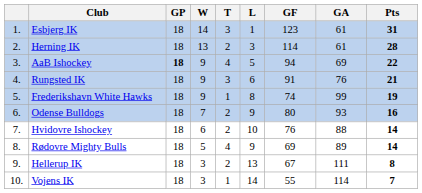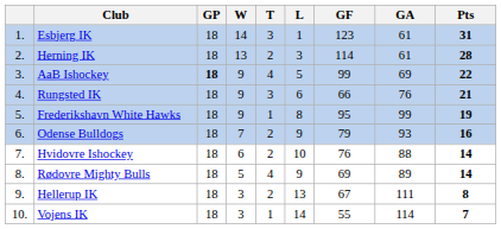 <table class="wikitable">
 <tr>
 <th width="30"></th>
 <th width="200">Club</th>
 <th width="30">GP</th>
 <th width="30">W</th>
 <th width="30">T</th>
 <th width="30">L</th>
 <th width="70">GF</th>
 <th width="70">GA</th>
 <th width="70">Pts</th>
 </tr>
 <tr bgcolor="#BCD2EE" align="center">
 <td>1.</td>
 <td align="left"><a href='#'>Esbjerg IK</a></td>
 <td>18</td>
 <td>14</td>
 <td>3</td>
 <td>1</td>
 <td>123</td>
 <td>61</td>
 <td><strong>31</strong></td>
 </tr>
 <tr bgcolor="#BCD2EE" align="center">
 <td>2.</td>
 <td align="left"><a href='#'>Herning IK</a></td>
 <td>18</td>
 <td>13</td>
 <td>2</td>
 <td>3</td>
 <td>114</td>
 <td>61</td>
 <td><strong>28</strong></td>
 </tr>
 <tr bgcolor="#BCD2EE" align="center">
 <td>3.</td>
 <td align="left"><a href='#'>AaB Ishockey</a></td>
 <td><strong>18</strong></td>
 <td>9</td>
 <td>4</td>
 <td>5</td>
-<td>94</td>
+<td>99</td>
 <td>69</td>
 <td><strong>22</strong></td>
 </tr>
 <tr bgcolor="#BCD2EE" align="center">
 <td>4.</td>
 <td align="left"><a href='#'>Rungsted IK</a></td>
 <td>18</td>
 <td>9</td>
 <td>3</td>
 <td>6</td>
-<td>91</td>
+<td>66</td>
 <td>76</td>
 <td><strong>21</strong></td>
 </tr>
 <tr bgcolor="#BCD2EE" align="center">
 <td>5.</td>
 <td align="left"><a href='#'>Frederikshavn White Hawks</a></td>
 <td>18</td>
 <td>9</td>
 <td>1</td>
 <td>8</td>
-<td>74</td>
+<td>95</td>
 <td>99</td>
 <td><strong>19</strong></td>
 </tr>
 <tr bgcolor="#BCD2EE" align="center">
 <td>6.</td>
 <td align="left"><a href='#'>Odense Bulldogs</a></td>
 <td>18</td>
 <td>7</td>
 <td>2</td>
 <td>9</td>
-<td>80</td>
+<td>79</td>
 <td>93</td>
 <td><strong>16</strong></td>
 </tr>
 <tr bgcolor="#FFFFFF" align="center">
 <td>7.</td>
 <td align="left"><a href='#'>Hvidovre Ishockey</a></td>
 <td>18</td>
 <td>6</td>
 <td>2</td>
 <td>10</td>
 <td>76</td>
 <td>88</td>
 <td><strong>14</strong></td>
 </tr>
 <tr bgcolor="#FFFFFF" align="center">
 <td>8.</td>
 <td align="left"><a href='#'>Rødovre Mighty Bulls</a></td>
 <td>18</td>
 <td>5</td>
 <td>4</td>
 <td>9</td>
 <td>69</td>
 <td>89</td>
 <td><strong>14</strong></td>
 </tr>
 <tr bgcolor="#FFFFFF" align="center">
 <td>9.</td>
 <td align="left"><a href='#'>Hellerup IK</a></td>
 <td>18</td>
 <td>3</td>
 <td>2</td>
 <td>13</td>
 <td>67</td>
 <td>111</td>
 <td><strong>8</strong></td>
 </tr>
 <tr bgcolor="#FFFFFF" align="center">
 <td>10.</td>
 <td align="left"><a href='#'>Vojens IK</a></td>
 <td>18</td>
 <td>3</td>
 <td>1</td>
 <td>14</td>
 <td>55</td>
 <td>114</td>
 <td><strong>7</strong></td>
 </tr>
 </table>
